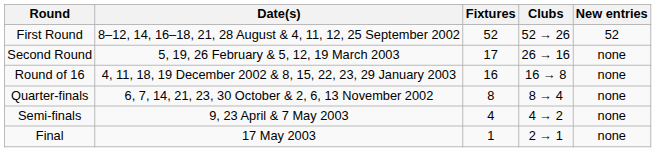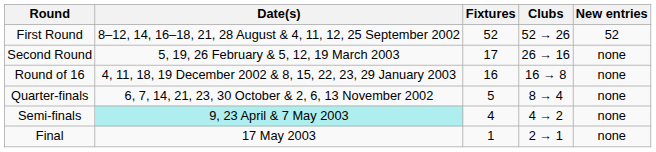 <table class="wikitable" style="text-align:center">
 <tr>
 <th>Round</th>
 <th>Date(s)</th>
 <th>Fixtures</th>
 <th>Clubs</th>
 <th>New entries</th>
 </tr>
 <tr>
 <td>First Round</td>
 <td>8–12, 14, 16–18, 21, 28 August & 4, 11, 12, 25 September 2002</td>
 <td>52</td>
 <td>52 → 26</td>
 <td>52</td>
 </tr>
 <tr>
 <td>Second Round</td>
 <td>5, 19, 26 February & 5, 12, 19 March 2003</td>
 <td>17</td>
 <td>26 → 16</td>
 <td>none</td>
 </tr>
 <tr>
 <td>Round of 16</td>
 <td>4, 11, 18, 19 December 2002 & 8, 15, 22, 23, 29 January 2003</td>
 <td>16</td>
 <td>16 → 8</td>
 <td>none</td>
 </tr>
 <tr>
 <td>Quarter-finals</td>
 <td>6, 7, 14, 21, 23, 30 October & 2, 6, 13 November 2002</td>
-<td>8</td>
+<td>5</td>
 <td>8 → 4</td>
 <td>none</td>
 </tr>
 <tr>
 <td>Semi-finals</td>
-<td>9, 23 April & 7 May 2003</td>
+<td style="background: paleturquoise;">9, 23 April & 7 May 2003</td>
 <td>4</td>
 <td>4 → 2</td>
 <td>none</td>
 </tr>
 <tr>
 <td>Final</td>
 <td>17 May 2003</td>
 <td>1</td>
 <td>2 → 1</td>
 <td>none</td>
 </tr>
 </table>
